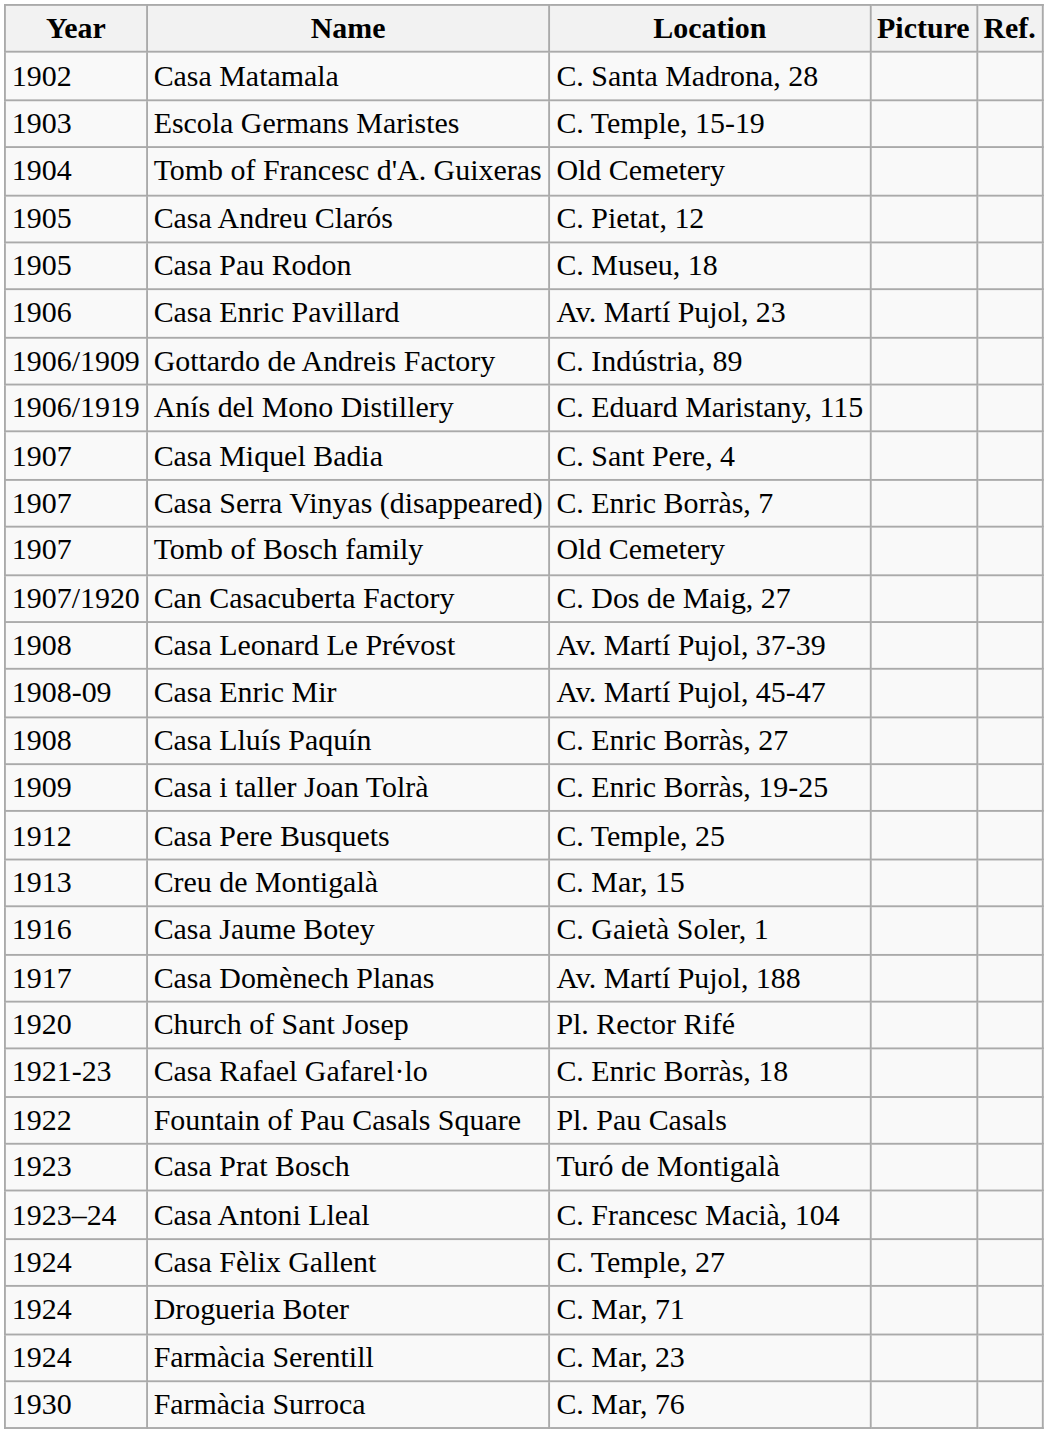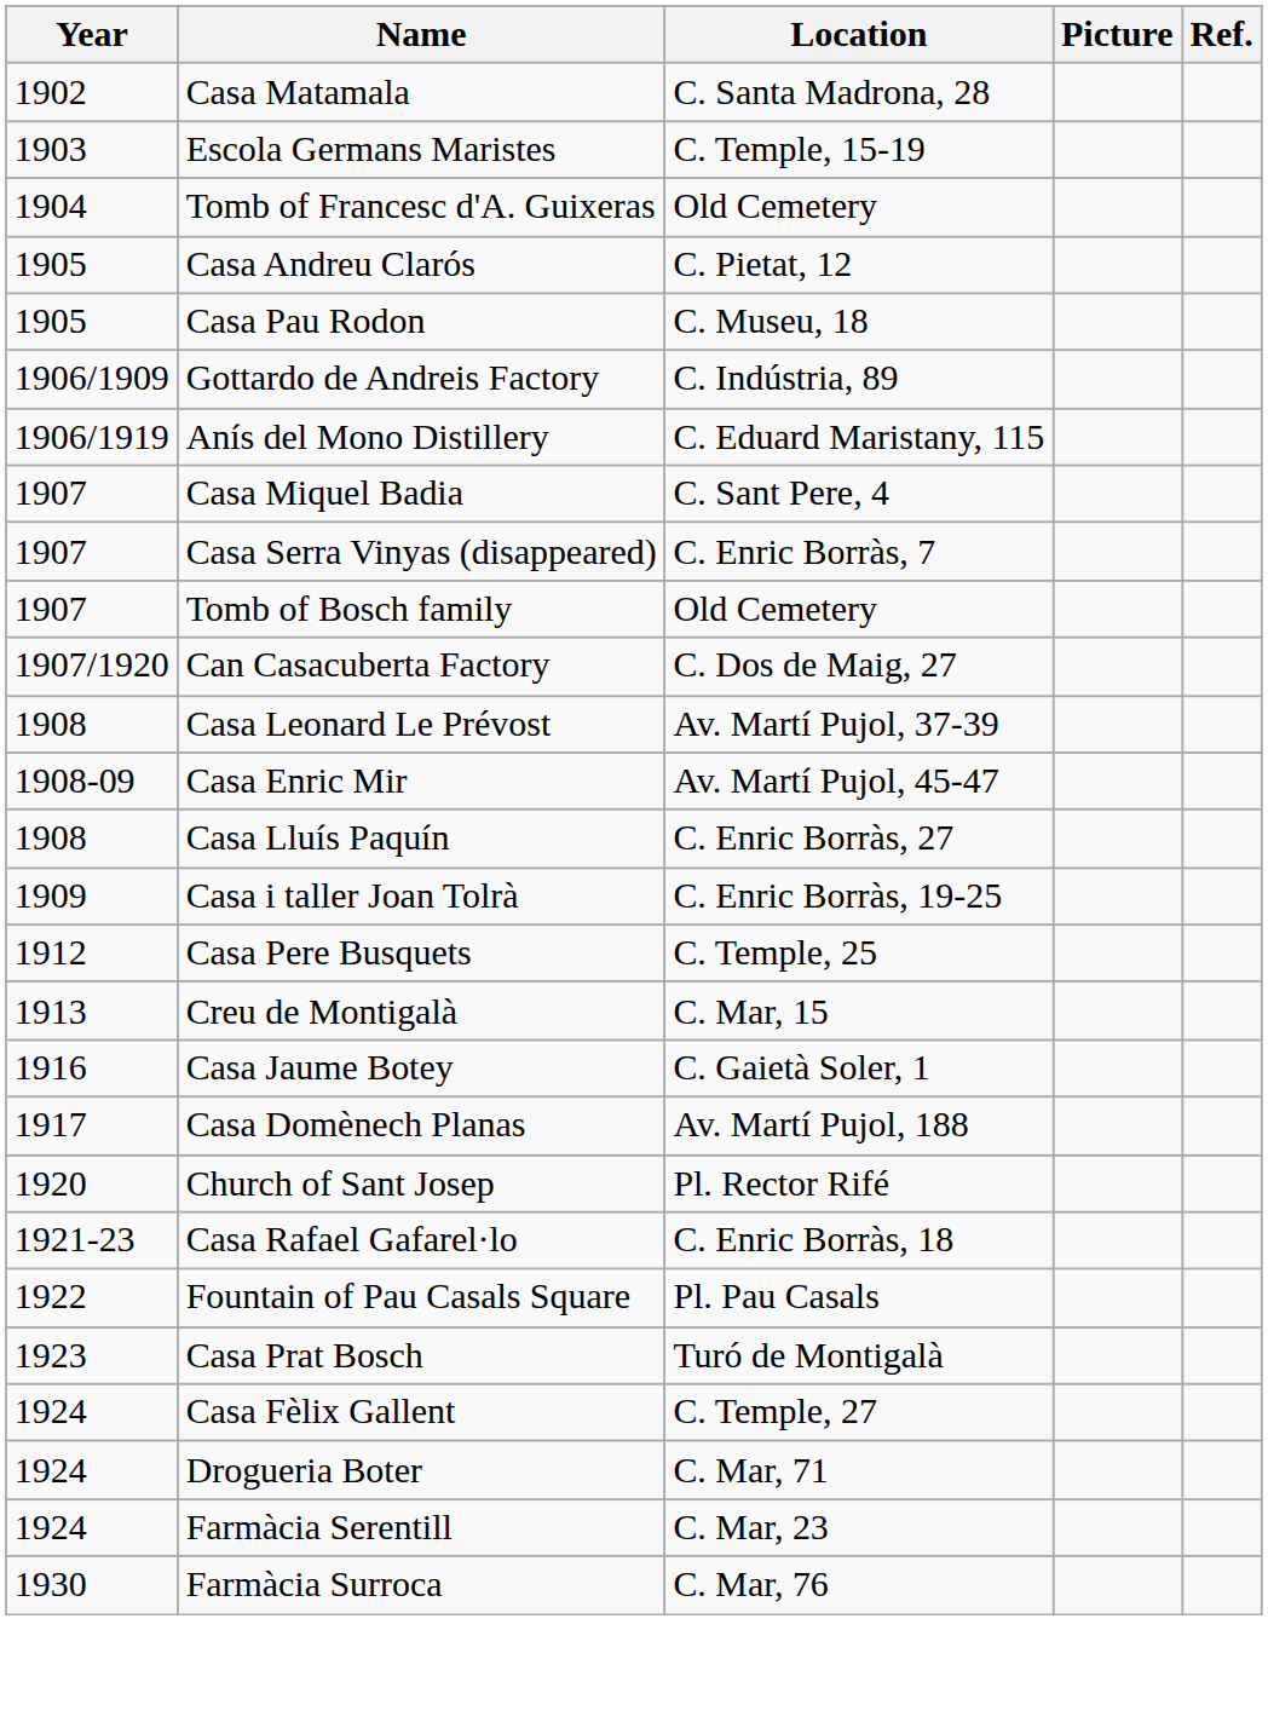 <table class="wikitable">
 <tr>
 <th>Year</th>
 <th>Name</th>
 <th>Location</th>
 <th>Picture</th>
 <th>Ref.</th>
 </tr>
 <tr>
 <td>1902</td>
 <td>Casa Matamala</td>
 <td>C. Santa Madrona, 28</td>
 <td></td>
 <td></td>
 </tr>
 <tr>
 <td>1903</td>
 <td>Escola Germans Maristes</td>
 <td>C. Temple, 15-19</td>
 <td></td>
 <td></td>
 </tr>
 <tr>
 <td>1904</td>
 <td>Tomb of Francesc d'A. Guixeras</td>
 <td>Old Cemetery</td>
 <td></td>
 <td></td>
 </tr>
 <tr>
 <td>1905</td>
 <td>Casa Andreu Clarós</td>
 <td>C. Pietat, 12</td>
 <td></td>
 <td></td>
 </tr>
 <tr>
 <td>1905</td>
 <td>Casa Pau Rodon</td>
 <td>C. Museu, 18</td>
-<td></td>
-<td></td>
-</tr>
-<tr>
-<td>1906</td>
-<td>Casa Enric Pavillard</td>
-<td>Av. Martí Pujol, 23</td>
 <td></td>
 <td></td>
 </tr>
 <tr>
 <td>1906/1909</td>
 <td>Gottardo de Andreis Factory</td>
 <td>C. Indústria, 89</td>
 <td></td>
 <td></td>
 </tr>
 <tr>
 <td>1906/1919</td>
 <td>Anís del Mono Distillery</td>
 <td>C. Eduard Maristany, 115</td>
 <td></td>
 <td></td>
 </tr>
 <tr>
 <td>1907</td>
 <td>Casa Miquel Badia</td>
 <td>C. Sant Pere, 4</td>
 <td></td>
 <td></td>
 </tr>
 <tr>
 <td>1907</td>
 <td>Casa Serra Vinyas (disappeared)</td>
 <td>C. Enric Borràs, 7</td>
 <td></td>
 <td></td>
 </tr>
 <tr>
 <td>1907</td>
 <td>Tomb of Bosch family</td>
 <td>Old Cemetery</td>
 <td></td>
 <td></td>
 </tr>
 <tr>
 <td>1907/1920</td>
 <td>Can Casacuberta Factory</td>
 <td>C. Dos de Maig, 27</td>
 <td></td>
 <td></td>
 </tr>
 <tr>
 <td>1908</td>
 <td>Casa Leonard Le Prévost</td>
 <td>Av. Martí Pujol, 37-39</td>
 <td></td>
 <td></td>
 </tr>
 <tr>
 <td>1908-09</td>
 <td>Casa Enric Mir</td>
 <td>Av. Martí Pujol, 45-47</td>
 <td></td>
 <td></td>
 </tr>
 <tr>
 <td>1908</td>
 <td>Casa Lluís Paquín</td>
 <td>C. Enric Borràs, 27</td>
 <td></td>
 <td></td>
 </tr>
 <tr>
 <td>1909</td>
 <td>Casa i taller Joan Tolrà</td>
 <td>C. Enric Borràs, 19-25</td>
 <td></td>
 <td></td>
 </tr>
 <tr>
 <td>1912</td>
 <td>Casa Pere Busquets</td>
 <td>C. Temple, 25</td>
 <td></td>
 <td></td>
 </tr>
 <tr>
 <td>1913</td>
 <td>Creu de Montigalà</td>
 <td>C. Mar, 15</td>
 <td></td>
 <td></td>
 </tr>
 <tr>
 <td>1916</td>
 <td>Casa Jaume Botey</td>
 <td>C. Gaietà Soler, 1</td>
 <td></td>
 <td></td>
 </tr>
 <tr>
 <td>1917</td>
 <td>Casa Domènech Planas</td>
 <td>Av. Martí Pujol, 188</td>
 <td></td>
 <td></td>
 </tr>
 <tr>
 <td>1920</td>
 <td>Church of Sant Josep</td>
 <td>Pl. Rector Rifé</td>
 <td></td>
 <td></td>
 </tr>
 <tr>
 <td>1921-23</td>
 <td>Casa Rafael Gafarel·lo</td>
 <td>C. Enric Borràs, 18</td>
 <td></td>
 <td></td>
 </tr>
 <tr>
 <td>1922</td>
 <td>Fountain of Pau Casals Square</td>
 <td>Pl. Pau Casals</td>
 <td></td>
 <td></td>
 </tr>
 <tr>
 <td>1923</td>
 <td>Casa Prat Bosch</td>
 <td>Turó de Montigalà</td>
 <td></td>
 <td></td>
 </tr>
 <tr>
-<td>1923–24</td>
-<td>Casa Antoni Lleal</td>
-<td>C. Francesc Macià, 104</td>
-<td></td>
-<td></td>
-</tr>
-<tr>
 <td>1924</td>
 <td>Casa Fèlix Gallent</td>
 <td>C. Temple, 27</td>
 <td></td>
 <td></td>
 </tr>
 <tr>
 <td>1924</td>
 <td>Drogueria Boter</td>
 <td>C. Mar, 71</td>
 <td></td>
 <td></td>
 </tr>
 <tr>
 <td>1924</td>
 <td>Farmàcia Serentill</td>
 <td>C. Mar, 23</td>
 <td></td>
 <td></td>
 </tr>
 <tr>
 <td>1930</td>
 <td>Farmàcia Surroca</td>
 <td>C. Mar, 76</td>
 <td></td>
 <td></td>
 </tr>
 </table>
